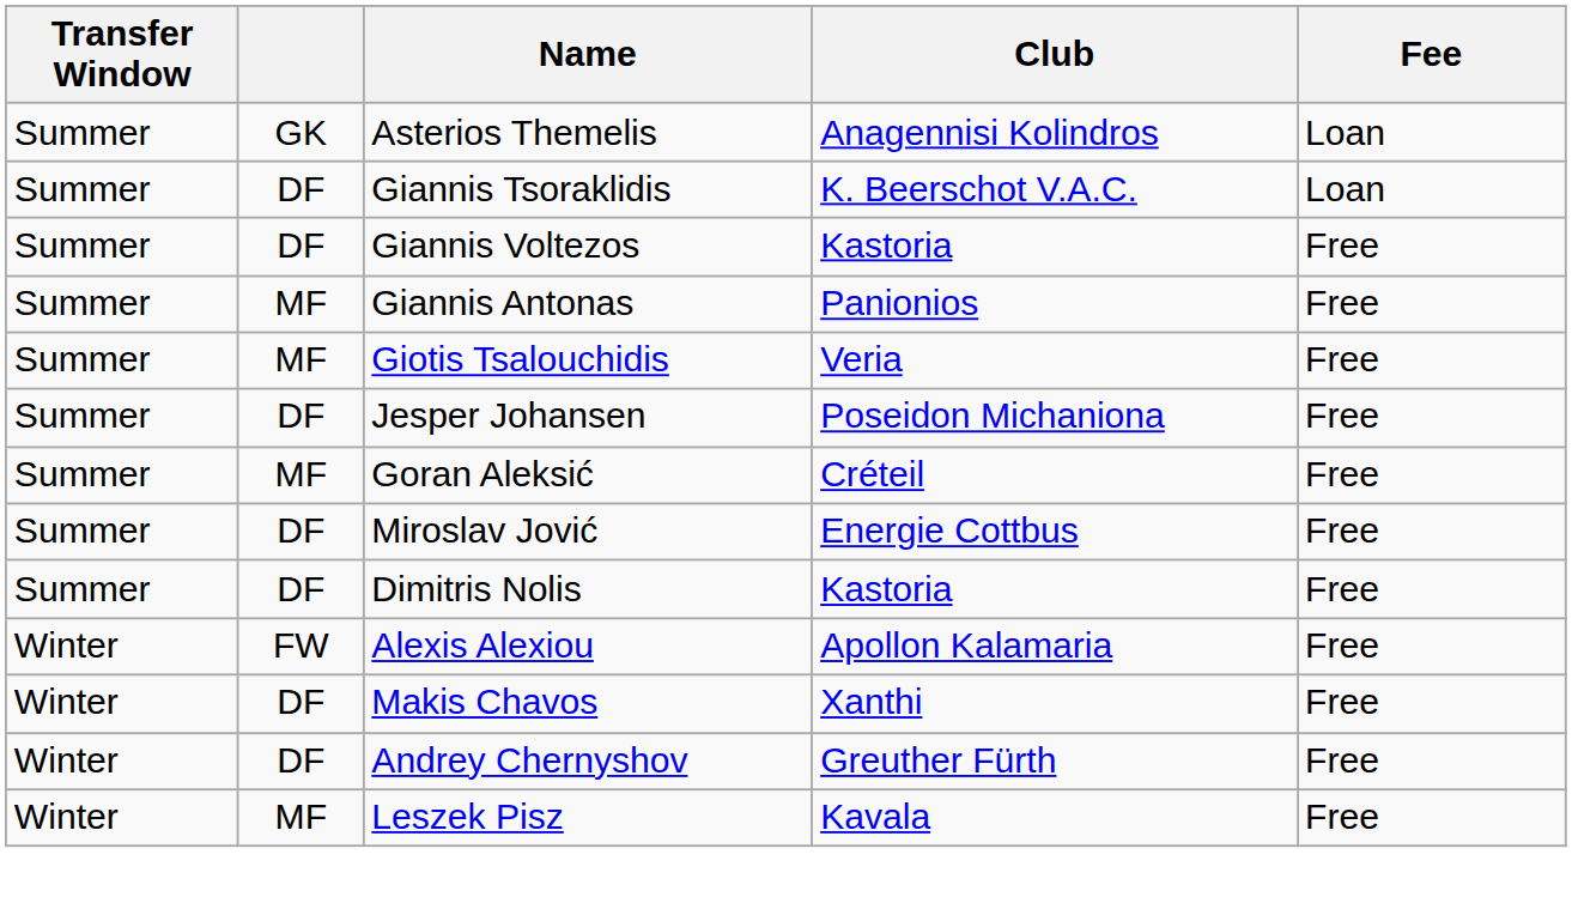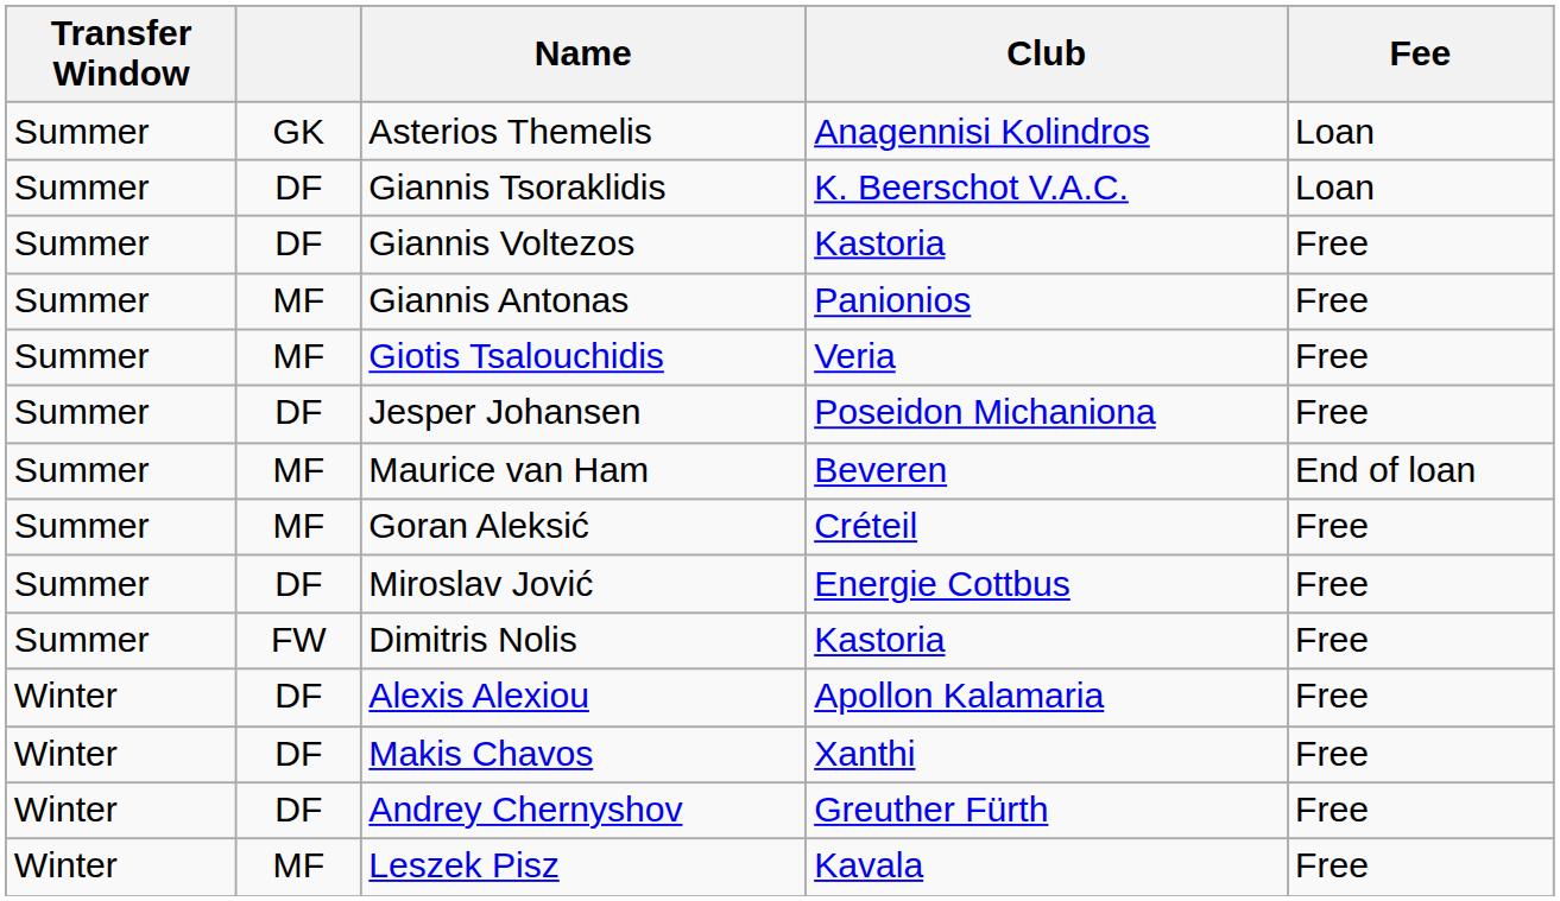 <table class="wikitable plainrowheaders">
 <tr>
 <th scope="col" style="width:6em;">Transfer Window</th>
 <th scope="col" style="width:3em;"></th>
 <th scope="col" style="width:12em;">Name</th>
 <th scope="col" style="width:13em;">Club</th>
 <th scope="col" style="width:7em;">Fee</th>
 </tr>
 <tr>
 <td>Summer</td>
 <td align="center">GK</td>
 <td> Asterios Themelis</td>
 <td> <a href='#'>Anagennisi Kolindros</a></td>
 <td>Loan</td>
 </tr>
 <tr>
 <td>Summer</td>
 <td align="center">DF</td>
 <td> Giannis Tsoraklidis</td>
 <td> <a href='#'>K. Beerschot V.A.C.</a></td>
 <td>Loan</td>
 </tr>
 <tr>
 <td>Summer</td>
 <td align="center">DF</td>
 <td> Giannis Voltezos</td>
 <td> <a href='#'>Kastoria</a></td>
 <td>Free</td>
 </tr>
 <tr>
 <td>Summer</td>
 <td align="center">MF</td>
 <td> Giannis Antonas</td>
 <td> <a href='#'>Panionios</a></td>
 <td>Free</td>
 </tr>
 <tr>
 <td>Summer</td>
 <td align="center">MF</td>
 <td> <a href='#'>Giotis Tsalouchidis</a></td>
 <td> <a href='#'>Veria</a></td>
 <td>Free</td>
 </tr>
 <tr>
 <td>Summer</td>
 <td align="center">DF</td>
 <td> Jesper Johansen</td>
 <td> <a href='#'>Poseidon Michaniona</a></td>
 <td>Free</td>
 </tr>
 <tr>
 <td>Summer</td>
 <td align="center">MF</td>
+<td> Maurice van Ham</td>
+<td> <a href='#'>Beveren</a></td>
+<td>End of loan</td>
+</tr>
+<tr>
+<td>Summer</td>
+<td align="center">MF</td>
 <td> Goran Aleksić</td>
 <td> <a href='#'>Créteil</a></td>
 <td>Free</td>
 </tr>
 <tr>
 <td>Summer</td>
 <td align="center">DF</td>
 <td> Miroslav Jović</td>
 <td> <a href='#'>Energie Cottbus</a></td>
 <td>Free</td>
 </tr>
 <tr>
 <td>Summer</td>
-<td align="center">DF</td>
+<td align="center">FW</td>
 <td> Dimitris Nolis</td>
 <td> <a href='#'>Kastoria</a></td>
 <td>Free</td>
 </tr>
 <tr>
 <td>Winter</td>
-<td align="center">FW</td>
+<td align="center">DF</td>
 <td> <a href='#'>Alexis Alexiou</a></td>
 <td> <a href='#'>Apollon Kalamaria</a></td>
 <td>Free</td>
 </tr>
 <tr>
 <td>Winter</td>
 <td align="center">DF</td>
 <td> <a href='#'>Makis Chavos</a></td>
 <td> <a href='#'>Xanthi</a></td>
 <td>Free</td>
 </tr>
 <tr>
 <td>Winter</td>
 <td align="center">DF</td>
 <td> <a href='#'>Andrey Chernyshov</a></td>
 <td> <a href='#'>Greuther Fürth</a></td>
 <td>Free</td>
 </tr>
 <tr>
 <td>Winter</td>
 <td align="center">MF</td>
 <td> <a href='#'>Leszek Pisz</a></td>
 <td> <a href='#'>Kavala</a></td>
 <td>Free</td>
 </tr>
 </table>
